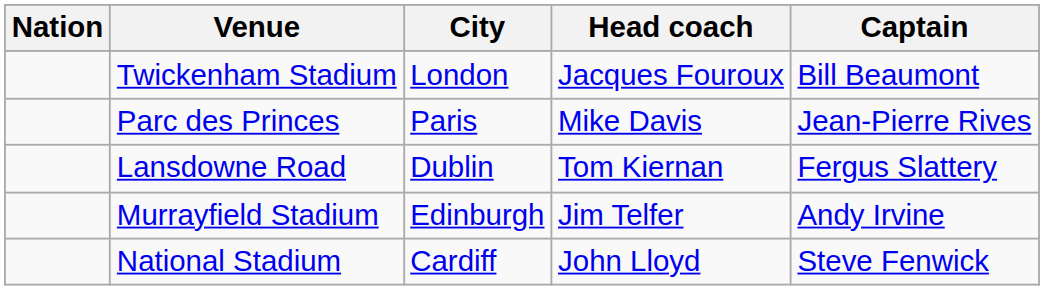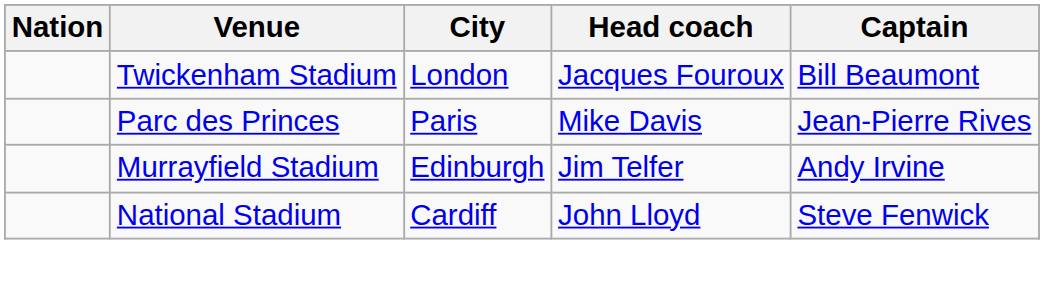 <table class="wikitable">
 <tr>
 <th>Nation</th>
 <th>Venue</th>
 <th>City</th>
 <th>Head coach</th>
 <th>Captain</th>
 </tr>
 <tr>
 <td></td>
 <td><a href='#'>Twickenham Stadium</a></td>
 <td><a href='#'>London</a></td>
 <td><a href='#'>Jacques Fouroux</a></td>
 <td><a href='#'>Bill Beaumont</a></td>
 </tr>
 <tr>
 <td></td>
 <td><a href='#'>Parc des Princes</a></td>
 <td><a href='#'>Paris</a></td>
 <td><a href='#'>Mike Davis</a></td>
 <td><a href='#'>Jean-Pierre Rives</a></td>
 </tr>
 <tr>
 <td></td>
-<td><a href='#'>Lansdowne Road</a></td>
-<td><a href='#'>Dublin</a></td>
-<td><a href='#'>Tom Kiernan</a></td>
-<td><a href='#'>Fergus Slattery</a></td>
-</tr>
-<tr>
-<td></td>
 <td><a href='#'>Murrayfield Stadium</a></td>
 <td><a href='#'>Edinburgh</a></td>
 <td><a href='#'>Jim Telfer</a></td>
 <td><a href='#'>Andy Irvine</a></td>
 </tr>
 <tr>
 <td></td>
 <td><a href='#'>National Stadium</a></td>
 <td><a href='#'>Cardiff</a></td>
 <td><a href='#'>John Lloyd</a></td>
 <td><a href='#'>Steve Fenwick</a></td>
 </tr>
 </table>
